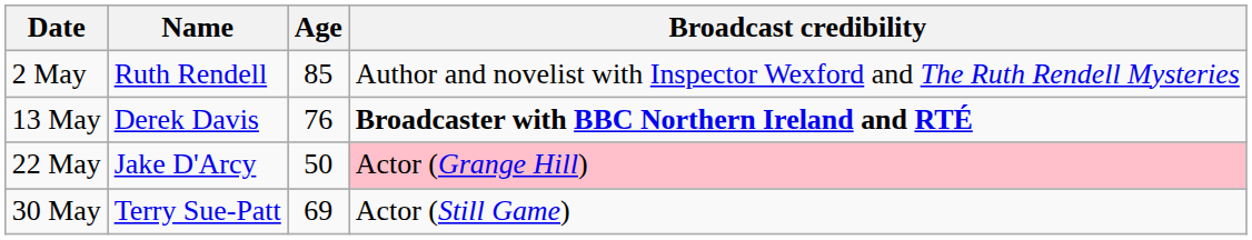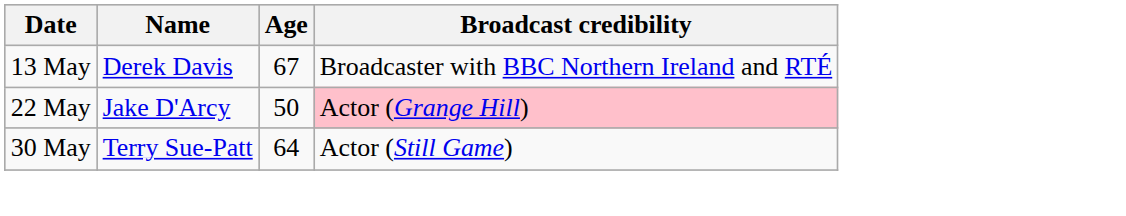 <table class="wikitable">
 <tr>
 <th>Date</th>
 <th>Name</th>
 <th>Age</th>
 <th>Broadcast credibility</th>
 </tr>
 <tr>
-<td>2 May</td>
-<td><a href='#'>Ruth Rendell</a></td>
-<td align=center>85</td>
-<td>Author and novelist with <a href='#'>Inspector Wexford</a> and <em><a href='#'>The Ruth Rendell Mysteries</a></em></td>
-</tr>
-<tr>
 <td>13 May</td>
 <td><a href='#'>Derek Davis</a></td>
-<td align=center>76</td>
-<td><strong>Broadcaster with <a href='#'>BBC Northern Ireland</a> and <a href='#'>RTÉ</a></strong></td>
+<td align=center>67</td>
+<td>Broadcaster with <a href='#'>BBC Northern Ireland</a> and <a href='#'>RTÉ</a></td>
 </tr>
 <tr>
 <td>22 May</td>
 <td><a href='#'>Jake D'Arcy</a></td>
 <td align=center>50</td>
 <td style="background: pink;">Actor (<em><a href='#'>Grange Hill</a></em>)</td>
 </tr>
 <tr>
 <td>30 May</td>
 <td><a href='#'>Terry Sue-Patt</a></td>
-<td align=center>69</td>
+<td align=center>64</td>
 <td>Actor (<em><a href='#'>Still Game</a></em>)</td>
 </tr>
 </table>
